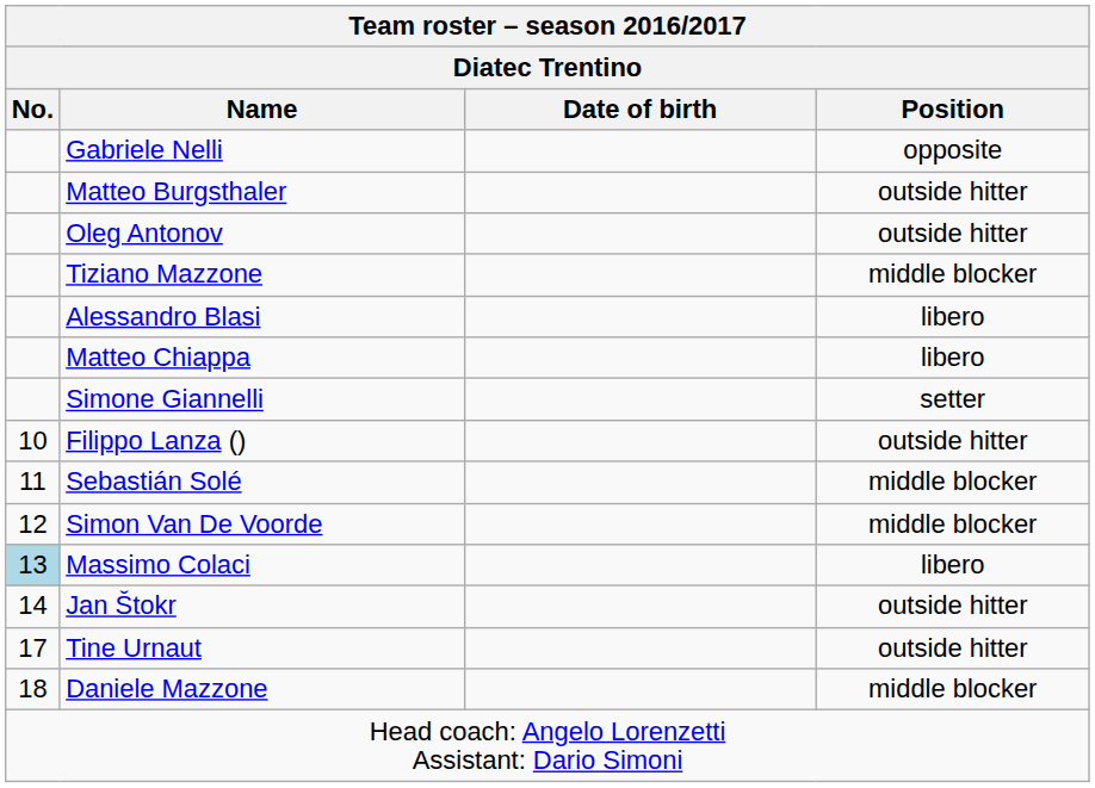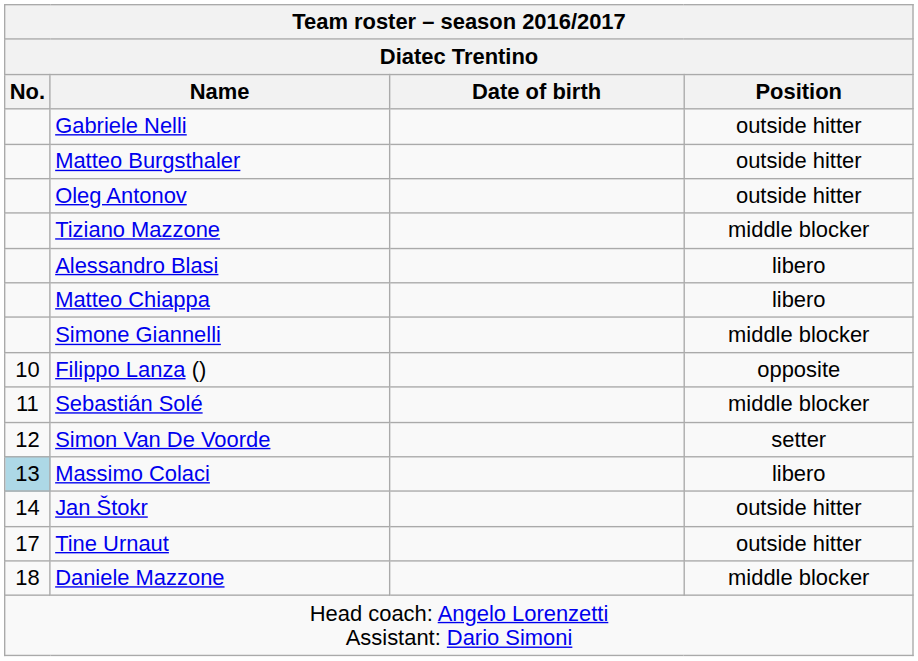 <table class="wikitable collapsible collapsed sortable" style="font-size:100%; text-align:center;">
 <tr>
 <th colspan=6>Team roster – season 2016/2017</th>
 </tr>
 <tr>
 <th colspan=6>Diatec Trentino</th>
 </tr>
 <tr>
 <th>No.</th>
 <th style="width:15em">Name</th>
 <th style="width:13em">Date of birth</th>
 <th style="width:10em">Position</th>
 </tr>
 <tr>
 <td></td>
 <td align=left> <a href='#'>Gabriele Nelli</a></td>
 <td align=right></td>
-<td>opposite</td>
+<td>outside hitter</td>
 </tr>
 <tr>
 <td></td>
 <td align=left> <a href='#'>Matteo Burgsthaler</a></td>
 <td align=right></td>
 <td>outside hitter</td>
 </tr>
 <tr>
 <td></td>
 <td align=left> <a href='#'>Oleg Antonov</a></td>
 <td align=right></td>
 <td>outside hitter</td>
 </tr>
 <tr>
 <td></td>
 <td align=left> <a href='#'>Tiziano Mazzone</a></td>
 <td align=right></td>
 <td>middle blocker</td>
 </tr>
 <tr>
 <td></td>
 <td align=left> <a href='#'>Alessandro Blasi</a></td>
 <td align=right></td>
 <td>libero</td>
 </tr>
 <tr>
 <td></td>
 <td align=left> <a href='#'>Matteo Chiappa</a></td>
 <td align=right></td>
 <td>libero</td>
 </tr>
 <tr>
 <td></td>
 <td align=left> <a href='#'>Simone Giannelli</a></td>
 <td align=right></td>
-<td>setter</td>
+<td>middle blocker</td>
 </tr>
 <tr>
 <td>10</td>
 <td align=left> <a href='#'>Filippo Lanza</a> ()</td>
 <td align=right></td>
-<td>outside hitter</td>
+<td>opposite</td>
 </tr>
 <tr>
 <td>11</td>
 <td align=left> <a href='#'>Sebastián Solé</a></td>
 <td align=right></td>
 <td>middle blocker</td>
 </tr>
 <tr>
 <td>12</td>
 <td align=left> <a href='#'>Simon Van De Voorde</a></td>
 <td align=right></td>
-<td>middle blocker</td>
+<td>setter</td>
 </tr>
 <tr>
 <td style="background: lightblue;">13</td>
 <td align=left> <a href='#'>Massimo Colaci</a></td>
 <td align=right></td>
 <td>libero</td>
 </tr>
 <tr>
 <td>14</td>
 <td align=left> <a href='#'>Jan Štokr</a></td>
 <td align=right></td>
 <td>outside hitter</td>
 </tr>
 <tr>
 <td>17</td>
 <td align=left> <a href='#'>Tine Urnaut</a></td>
 <td align=right></td>
 <td>outside hitter</td>
 </tr>
 <tr>
 <td>18</td>
 <td align=left> <a href='#'>Daniele Mazzone</a></td>
 <td align=right></td>
 <td>middle blocker</td>
 </tr>
 <tr>
 <td colspan=4>Head coach: <a href='#'>Angelo Lorenzetti</a><br>Assistant: <a href='#'>Dario Simoni</a></td>
 </tr>
 </table>
